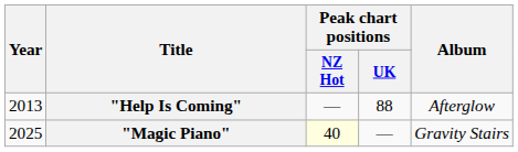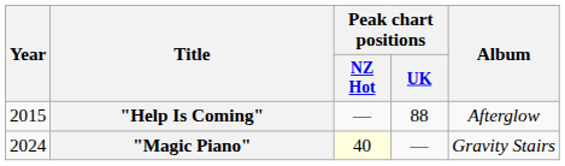 <table class="wikitable plainrowheaders" style="text-align:center;">
 <tr>
 <th scope="col" rowspan="2">Year</th>
 <th scope="col" rowspan="2" style="width:240px;">Title</th>
 <th scope="col" colspan="2">Peak chart positions</th>
 <th scope="col" rowspan="2">Album</th>
 </tr>
 <tr>
 <th scope="col" style="width:3em;font-size:90%;"><a href='#'>NZ<br>Hot</a><br></th>
 <th scope="col" style="width:3em;font-size:90%;"><a href='#'>UK</a><br></th>
 </tr>
 <tr>
-<td>2013</td>
+<td>2015</td>
 <th scope="row">"Help Is Coming"</th>
 <td>—</td>
 <td>88</td>
 <td><em>Afterglow</em></td>
 </tr>
 <tr>
-<td>2025</td>
+<td>2024</td>
 <th scope="row">"Magic Piano"</th>
 <td style="background: lightyellow;">40</td>
 <td>—</td>
 <td><em>Gravity Stairs</em></td>
 </tr>
 </table>
